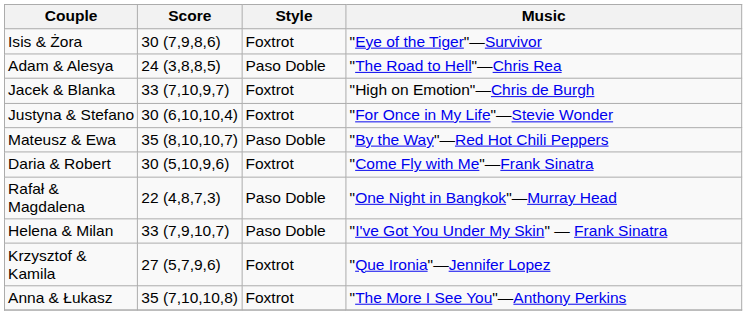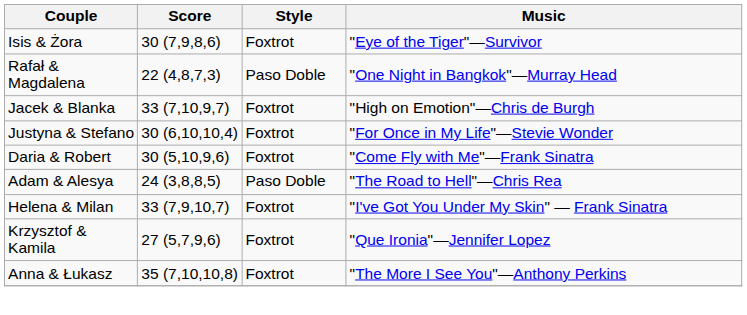 <table class="wikitable">
 <tr>
 <th width="130">Couple</th>
 <th width="100">Score</th>
 <th width="100">Style</th>
 <th width="400">Music</th>
 </tr>
 <tr>
 <td>Isis & Żora</td>
 <td>30 (7,9,8,6)</td>
 <td>Foxtrot</td>
 <td>"<a href='#'>Eye of the Tiger</a>"—<a href='#'>Survivor</a></td>
 </tr>
 <tr>
-<td>Adam & Alesya</td>
-<td>24 (3,8,8,5)</td>
+<td>Rafał & Magdalena</td>
+<td>22 (4,8,7,3)</td>
 <td>Paso Doble</td>
-<td>"<a href='#'>The Road to Hell</a>"—<a href='#'>Chris Rea</a></td>
+<td>"<a href='#'>One Night in Bangkok</a>"—<a href='#'>Murray Head</a></td>
 </tr>
 <tr>
 <td>Jacek & Blanka</td>
 <td>33 (7,10,9,7)</td>
 <td>Foxtrot</td>
 <td>"High on Emotion"—<a href='#'>Chris de Burgh</a></td>
 </tr>
 <tr>
 <td>Justyna & Stefano</td>
 <td>30 (6,10,10,4)</td>
 <td>Foxtrot</td>
 <td>"<a href='#'>For Once in My Life</a>"—<a href='#'>Stevie Wonder</a></td>
 </tr>
 <tr>
-<td>Mateusz & Ewa</td>
-<td>35 (8,10,10,7)</td>
-<td>Paso Doble</td>
-<td>"<a href='#'>By the Way</a>"—<a href='#'>Red Hot Chili Peppers</a></td>
-</tr>
-<tr>
 <td>Daria & Robert</td>
 <td>30 (5,10,9,6)</td>
 <td>Foxtrot</td>
 <td>"<a href='#'>Come Fly with Me</a>"—<a href='#'>Frank Sinatra</a></td>
 </tr>
 <tr>
-<td>Rafał & Magdalena</td>
-<td>22 (4,8,7,3)</td>
+<td>Adam & Alesya</td>
+<td>24 (3,8,8,5)</td>
 <td>Paso Doble</td>
-<td>"<a href='#'>One Night in Bangkok</a>"—<a href='#'>Murray Head</a></td>
+<td>"<a href='#'>The Road to Hell</a>"—<a href='#'>Chris Rea</a></td>
 </tr>
 <tr>
 <td>Helena & Milan</td>
 <td>33 (7,9,10,7)</td>
-<td>Paso Doble</td>
+<td>Foxtrot</td>
 <td>"<a href='#'>I've Got You Under My Skin</a>" — <a href='#'>Frank Sinatra</a></td>
 </tr>
 <tr>
 <td>Krzysztof & Kamila</td>
 <td>27 (5,7,9,6)</td>
 <td>Foxtrot</td>
 <td>"<a href='#'>Que Ironia</a>"—<a href='#'>Jennifer Lopez</a></td>
 </tr>
 <tr>
 <td>Anna & Łukasz</td>
 <td>35 (7,10,10,8)</td>
 <td>Foxtrot</td>
 <td>"<a href='#'>The More I See You</a>"—<a href='#'>Anthony Perkins</a></td>
 </tr>
 <tr>
 </tr>
 </table>
